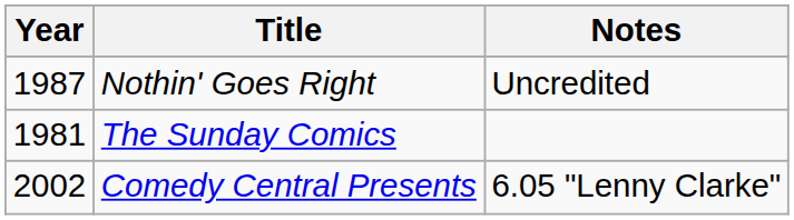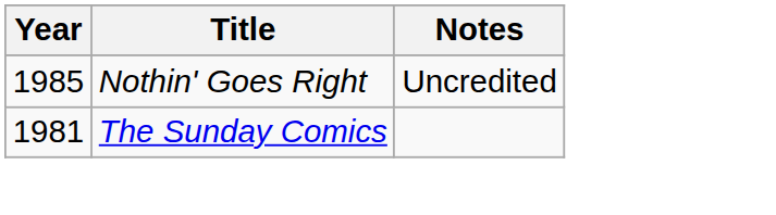 <table class="wikitable">
 <tr>
 <th>Year</th>
 <th>Title</th>
 <th>Notes</th>
 </tr>
 <tr>
-<td>1987</td>
+<td>1985</td>
 <td><em>Nothin' Goes Right</em></td>
 <td>Uncredited</td>
 </tr>
 <tr>
 <td>1981</td>
 <td><em><a href='#'>The Sunday Comics</a></em></td>
 <td></td>
 </tr>
-<tr>
-<td>2002</td>
-<td><em><a href='#'>Comedy Central Presents</a></em></td>
-<td>6.05 "Lenny Clarke"</td>
-</tr>
 </table>
